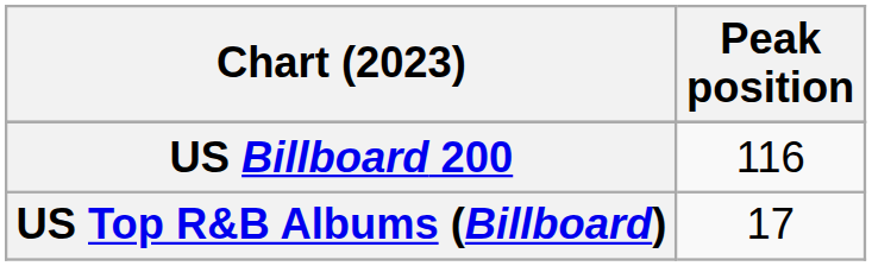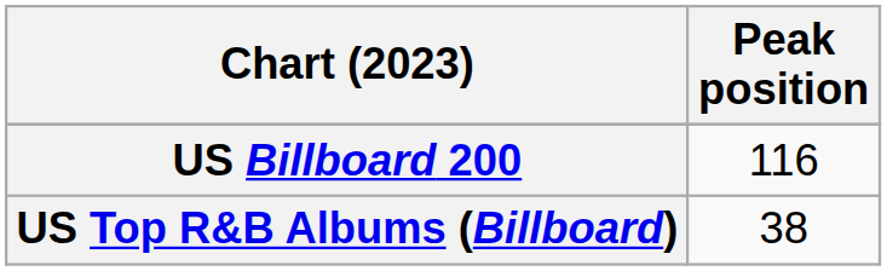 <table class="wikitable sortable plainrowheaders" style="text-align:center;">
 <tr>
 <th scope="col">Chart (2023)</th>
 <th scope="col">Peak<br>position</th>
 </tr>
 <tr>
 </tr>
 <tr>
 <th scope="row">US <a href='#'><em>Billboard</em> 200</a></th>
 <td>116</td>
 </tr>
 <tr>
 <th scope="row">US <a href='#'>Top R&B Albums</a> (<em><a href='#'>Billboard</a></em>)</th>
-<td>17</td>
+<td>38</td>
 </tr>
 </table>
